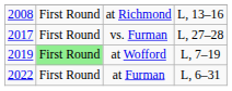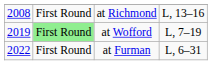 <table class="wikitable" style="text-align:center">
 <tr>
 </tr>
 <tr>
 <td><a href='#'>2008</a></td>
 <td>First Round</td>
 <td>at <a href='#'>Richmond</a></td>
 <td>L, 13–16</td>
-</tr>
-<tr>
-<td><a href='#'>2017</a></td>
-<td>First Round</td>
-<td>vs. <a href='#'>Furman</a></td>
-<td>L, 27–28</td>
 </tr>
 <tr>
 <td><a href='#'>2019</a></td>
 <td style="background: lightgreen;">First Round</td>
 <td>at <a href='#'>Wofford</a></td>
 <td>L, 7–19</td>
 </tr>
 <tr>
 <td><a href='#'>2022</a></td>
 <td>First Round</td>
 <td>at <a href='#'>Furman</a></td>
 <td>L, 6–31</td>
 </tr>
 </table>
